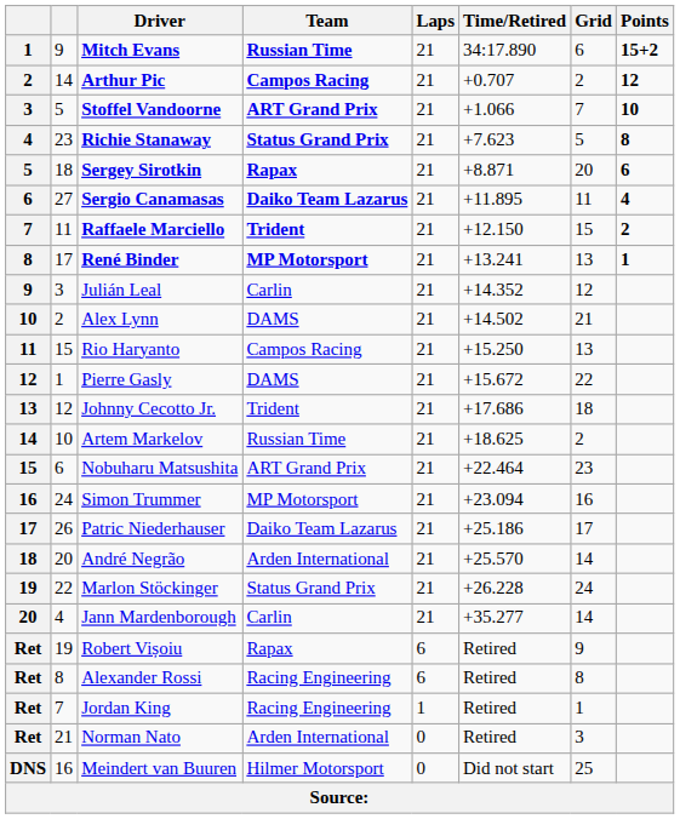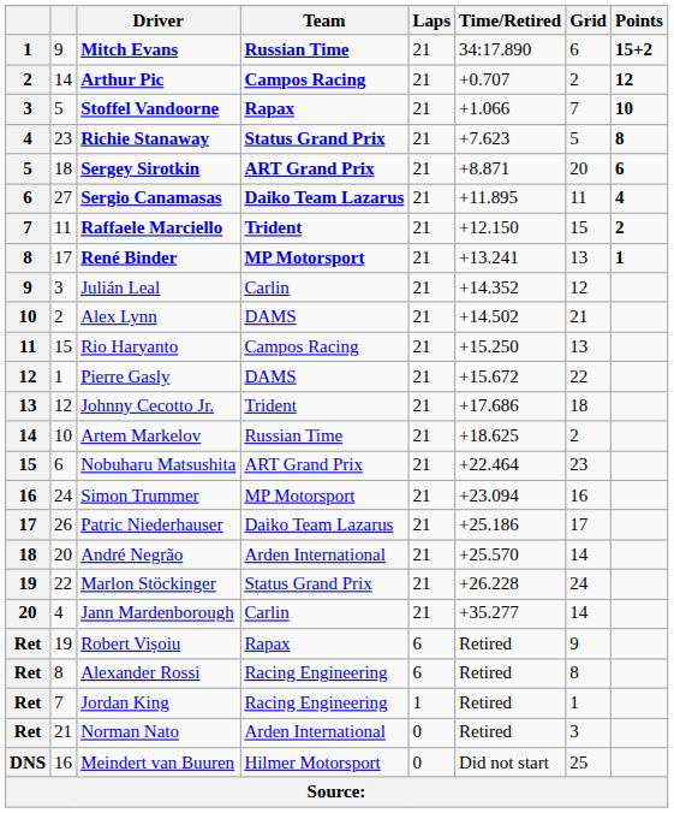 <table class="wikitable" style="font-size:85%">
 <tr>
 <th></th>
 <th></th>
 <th>Driver</th>
 <th>Team</th>
 <th>Laps</th>
 <th>Time/Retired</th>
 <th>Grid</th>
 <th>Points</th>
 </tr>
 <tr>
 <th>1</th>
 <td>9</td>
 <td> <strong><a href='#'>Mitch Evans</a></strong></td>
 <td><strong><a href='#'>Russian Time</a></strong></td>
 <td>21</td>
 <td>34:17.890</td>
 <td>6</td>
 <td><strong>15+2</strong></td>
 </tr>
 <tr>
 <th>2</th>
 <td>14</td>
 <td> <strong><a href='#'>Arthur Pic</a></strong></td>
 <td><strong><a href='#'>Campos Racing</a></strong></td>
 <td>21</td>
 <td>+0.707</td>
 <td>2</td>
 <td><strong>12</strong></td>
 </tr>
 <tr>
 <th>3</th>
 <td>5</td>
 <td> <strong><a href='#'>Stoffel Vandoorne</a></strong></td>
-<td><strong><a href='#'>ART Grand Prix</a></strong></td>
+<td><strong><a href='#'>Rapax</a></strong></td>
 <td>21</td>
 <td>+1.066</td>
 <td>7</td>
 <td><strong>10</strong></td>
 </tr>
 <tr>
 <th>4</th>
 <td>23</td>
 <td> <strong><a href='#'>Richie Stanaway</a></strong></td>
 <td><strong><a href='#'>Status Grand Prix</a></strong></td>
 <td>21</td>
 <td>+7.623</td>
 <td>5</td>
 <td><strong>8</strong></td>
 </tr>
 <tr>
 <th>5</th>
 <td>18</td>
 <td> <strong><a href='#'>Sergey Sirotkin</a></strong></td>
-<td><strong><a href='#'>Rapax</a></strong></td>
+<td><strong><a href='#'>ART Grand Prix</a></strong></td>
 <td>21</td>
 <td>+8.871</td>
 <td>20</td>
 <td><strong>6</strong></td>
 </tr>
 <tr>
 <th>6</th>
 <td>27</td>
 <td> <strong><a href='#'>Sergio Canamasas</a></strong></td>
 <td><strong><a href='#'>Daiko Team Lazarus</a></strong></td>
 <td>21</td>
 <td>+11.895</td>
 <td>11</td>
 <td><strong>4</strong></td>
 </tr>
 <tr>
 <th>7</th>
 <td>11</td>
 <td> <strong><a href='#'>Raffaele Marciello</a></strong></td>
 <td><strong><a href='#'>Trident</a></strong></td>
 <td>21</td>
 <td>+12.150</td>
 <td>15</td>
 <td><strong>2</strong></td>
 </tr>
 <tr>
 <th>8</th>
 <td>17</td>
 <td> <strong><a href='#'>René Binder</a></strong></td>
 <td><strong><a href='#'>MP Motorsport</a></strong></td>
 <td>21</td>
 <td>+13.241</td>
 <td>13</td>
 <td><strong>1</strong></td>
 </tr>
 <tr>
 <th>9</th>
 <td>3</td>
 <td> <a href='#'>Julián Leal</a></td>
 <td><a href='#'>Carlin</a></td>
 <td>21</td>
 <td>+14.352</td>
 <td>12</td>
 <td></td>
 </tr>
 <tr>
 <th>10</th>
 <td>2</td>
 <td> <a href='#'>Alex Lynn</a></td>
 <td><a href='#'>DAMS</a></td>
 <td>21</td>
 <td>+14.502</td>
 <td>21</td>
 <td></td>
 </tr>
 <tr>
 <th>11</th>
 <td>15</td>
 <td> <a href='#'>Rio Haryanto</a></td>
 <td><a href='#'>Campos Racing</a></td>
 <td>21</td>
 <td>+15.250</td>
 <td>13</td>
 <td></td>
 </tr>
 <tr>
 <th>12</th>
 <td>1</td>
 <td> <a href='#'>Pierre Gasly</a></td>
 <td><a href='#'>DAMS</a></td>
 <td>21</td>
 <td>+15.672</td>
 <td>22</td>
 <td></td>
 </tr>
 <tr>
 <th>13</th>
 <td>12</td>
 <td> <a href='#'>Johnny Cecotto Jr.</a></td>
 <td><a href='#'>Trident</a></td>
 <td>21</td>
 <td>+17.686</td>
 <td>18</td>
 <td></td>
 </tr>
 <tr>
 <th>14</th>
 <td>10</td>
 <td> <a href='#'>Artem Markelov</a></td>
 <td><a href='#'>Russian Time</a></td>
 <td>21</td>
 <td>+18.625</td>
 <td>2</td>
 <td></td>
 </tr>
 <tr>
 <th>15</th>
 <td>6</td>
 <td> <a href='#'>Nobuharu Matsushita</a></td>
 <td><a href='#'>ART Grand Prix</a></td>
 <td>21</td>
 <td>+22.464</td>
 <td>23</td>
 <td></td>
 </tr>
 <tr>
 <th>16</th>
 <td>24</td>
 <td> <a href='#'>Simon Trummer</a></td>
 <td><a href='#'>MP Motorsport</a></td>
 <td>21</td>
 <td>+23.094</td>
 <td>16</td>
 <td></td>
 </tr>
 <tr>
 <th>17</th>
 <td>26</td>
 <td> <a href='#'>Patric Niederhauser</a></td>
 <td><a href='#'>Daiko Team Lazarus</a></td>
 <td>21</td>
 <td>+25.186</td>
 <td>17</td>
 <td></td>
 </tr>
 <tr>
 <th>18</th>
 <td>20</td>
 <td> <a href='#'>André Negrão</a></td>
 <td><a href='#'>Arden International</a></td>
 <td>21</td>
 <td>+25.570</td>
 <td>14</td>
 <td></td>
 </tr>
 <tr>
 <th>19</th>
 <td>22</td>
 <td> <a href='#'>Marlon Stöckinger</a></td>
 <td><a href='#'>Status Grand Prix</a></td>
 <td>21</td>
 <td>+26.228</td>
 <td>24</td>
 <td></td>
 </tr>
 <tr>
 <th>20</th>
 <td>4</td>
 <td> <a href='#'>Jann Mardenborough</a></td>
 <td><a href='#'>Carlin</a></td>
 <td>21</td>
 <td>+35.277</td>
 <td>14</td>
 <td></td>
 </tr>
 <tr>
 <th>Ret</th>
 <td>19</td>
 <td> <a href='#'>Robert Vișoiu</a></td>
 <td><a href='#'>Rapax</a></td>
 <td>6</td>
 <td>Retired</td>
 <td>9</td>
 <td></td>
 </tr>
 <tr>
 <th>Ret</th>
 <td>8</td>
 <td> <a href='#'>Alexander Rossi</a></td>
 <td><a href='#'>Racing Engineering</a></td>
 <td>6</td>
 <td>Retired</td>
 <td>8</td>
 <td></td>
 </tr>
 <tr>
 <th>Ret</th>
 <td>7</td>
 <td> <a href='#'>Jordan King</a></td>
 <td><a href='#'>Racing Engineering</a></td>
 <td>1</td>
 <td>Retired</td>
 <td>1</td>
 <td></td>
 </tr>
 <tr>
 <th>Ret</th>
 <td>21</td>
 <td> <a href='#'>Norman Nato</a></td>
 <td><a href='#'>Arden International</a></td>
 <td>0</td>
 <td>Retired</td>
 <td>3</td>
 <td></td>
 </tr>
 <tr>
 <th>DNS</th>
 <td>16</td>
 <td> <a href='#'>Meindert van Buuren</a></td>
 <td><a href='#'>Hilmer Motorsport</a></td>
 <td>0</td>
 <td>Did not start</td>
 <td>25</td>
 <td></td>
 </tr>
 <tr>
 <th colspan="8">Source:</th>
 </tr>
 </table>
